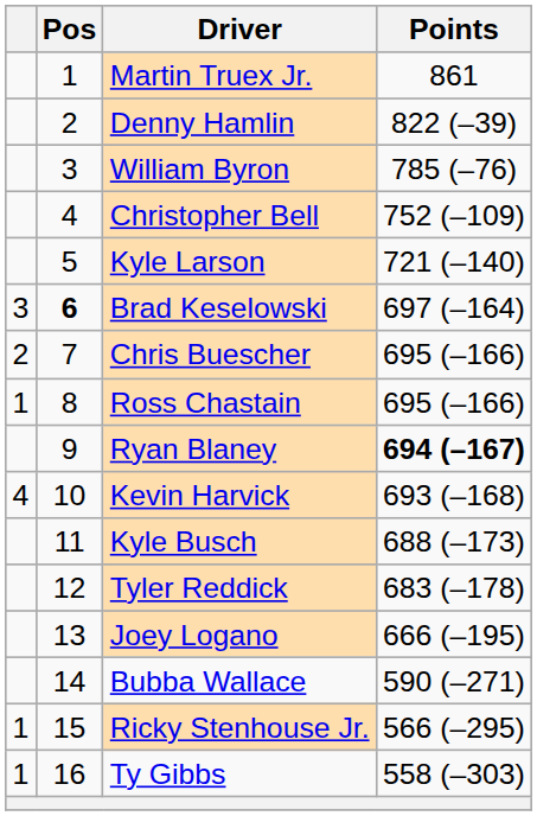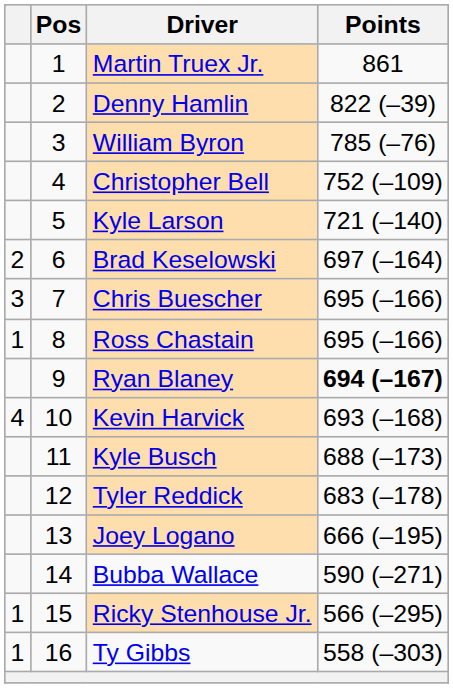 <table class="wikitable" style="font-size: 95%;">
 <tr>
 <th></th>
 <th>Pos</th>
 <th>Driver</th>
 <th>Points</th>
 </tr>
 <tr>
 <td align="left"></td>
 <td style="text-align:center;">1</td>
 <td style="background:#FFDEAD;"><a href='#'>Martin Truex Jr.</a></td>
 <td style="text-align:center;">861</td>
 </tr>
 <tr>
 <td align="left"></td>
 <td style="text-align:center;">2</td>
 <td style="background:#FFDEAD;"><a href='#'>Denny Hamlin</a></td>
 <td style="text-align:center;">822 (–39)</td>
 </tr>
 <tr>
 <td align="left"></td>
 <td style="text-align:center;">3</td>
 <td style="background:#FFDEAD;"><a href='#'>William Byron</a></td>
 <td style="text-align:center;">785 (–76)</td>
 </tr>
 <tr>
 <td align="left"></td>
 <td style="text-align:center;">4</td>
 <td style="background:#FFDEAD;"><a href='#'>Christopher Bell</a></td>
 <td style="text-align:center;">752 (–109)</td>
 </tr>
 <tr>
 <td align="left"></td>
 <td style="text-align:center;">5</td>
 <td style="background:#FFDEAD;"><a href='#'>Kyle Larson</a></td>
 <td style="text-align:center;">721 (–140)</td>
 </tr>
 <tr>
-<td align="left"> 3</td>
-<td style="text-align:center;"><strong>6</strong></td>
+<td align="left"> 2</td>
+<td style="text-align:center;">6</td>
 <td style="background:#FFDEAD;"><a href='#'>Brad Keselowski</a></td>
 <td style="text-align:center;">697 (–164)</td>
 </tr>
 <tr>
-<td align="left"> 2</td>
+<td align="left"> 3</td>
 <td style="text-align:center;">7</td>
 <td style="background:#FFDEAD;"><a href='#'>Chris Buescher</a></td>
 <td style="text-align:center;">695 (–166)</td>
 </tr>
 <tr>
 <td align="left"> 1</td>
 <td style="text-align:center;">8</td>
 <td style="background:#FFDEAD;"><a href='#'>Ross Chastain</a></td>
 <td style="text-align:center;">695 (–166)</td>
 </tr>
 <tr>
 <td align="left"></td>
 <td style="text-align:center;">9</td>
 <td style="background:#FFDEAD;"><a href='#'>Ryan Blaney</a></td>
 <td style="text-align:center;"><strong>694 (–167)</strong></td>
 </tr>
 <tr>
 <td align="left"> 4</td>
 <td style="text-align:center;">10</td>
 <td style="background:#FFDEAD;"><a href='#'>Kevin Harvick</a></td>
 <td style="text-align:center;">693 (–168)</td>
 </tr>
 <tr>
 <td align="left"></td>
 <td style="text-align:center;">11</td>
 <td style="background:#FFDEAD;"><a href='#'>Kyle Busch</a></td>
 <td style="text-align:center;">688 (–173)</td>
 </tr>
 <tr>
 <td align="left"></td>
 <td style="text-align:center;">12</td>
 <td style="background:#FFDEAD;"><a href='#'>Tyler Reddick</a></td>
 <td style="text-align:center;">683 (–178)</td>
 </tr>
 <tr>
 <td align="left"></td>
 <td style="text-align:center;">13</td>
 <td style="background:#FFDEAD;"><a href='#'>Joey Logano</a></td>
 <td style="text-align:center;">666 (–195)</td>
 </tr>
 <tr>
 <td align="left"></td>
 <td style="text-align:center;">14</td>
 <td><a href='#'>Bubba Wallace</a></td>
 <td style="text-align:center;">590 (–271)</td>
 </tr>
 <tr>
 <td align="left"> 1</td>
 <td style="text-align:center;">15</td>
 <td style="background:#FFDEAD;"><a href='#'>Ricky Stenhouse Jr.</a></td>
 <td style="text-align:center;">566 (–295)</td>
 </tr>
 <tr>
 <td align="left"> 1</td>
 <td style="text-align:center;">16</td>
 <td><a href='#'>Ty Gibbs</a></td>
 <td style="text-align:center;">558 (–303)</td>
 </tr>
 <tr class="sortbottom">
 <th colspan="9"></th>
 </tr>
 </table>
